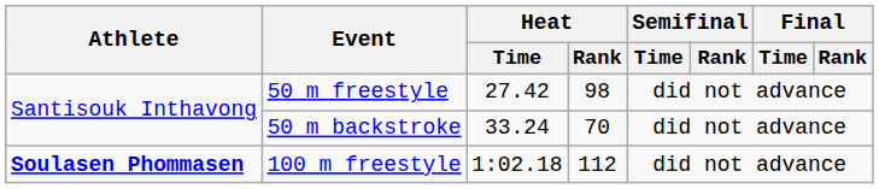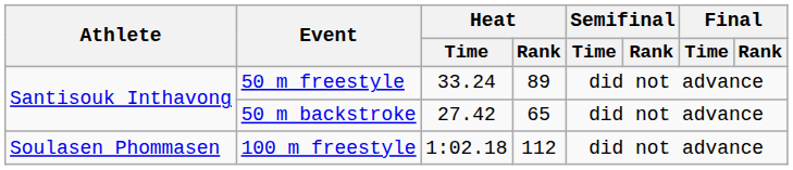 <table class=wikitable style="font-size:90%">
 <tr>
 <th rowspan="2">Athlete</th>
 <th rowspan="2">Event</th>
 <th colspan="2">Heat</th>
 <th colspan="2">Semifinal</th>
 <th colspan="2">Final</th>
 </tr>
 <tr style="font-size:95%">
 <th>Time</th>
 <th>Rank</th>
 <th>Time</th>
 <th>Rank</th>
 <th>Time</th>
 <th>Rank</th>
 </tr>
 <tr align=center>
 <td align=left rowspan=2><a href='#'>Santisouk Inthavong</a></td>
 <td align=left><a href='#'>50 m freestyle</a></td>
-<td>27.42</td>
-<td>98</td>
+<td>33.24</td>
+<td>89</td>
 <td colspan=4>did not advance</td>
 </tr>
 <tr align=center>
 <td align=left><a href='#'>50 m backstroke</a></td>
-<td>33.24</td>
-<td>70</td>
+<td>27.42</td>
+<td>65</td>
 <td colspan=4>did not advance</td>
 </tr>
 <tr align=center>
-<td align=left><strong><a href='#'>Soulasen Phommasen</a></strong></td>
+<td align=left><a href='#'>Soulasen Phommasen</a></td>
 <td align=left><a href='#'>100 m freestyle</a></td>
 <td>1:02.18</td>
 <td>112</td>
 <td colspan=4>did not advance</td>
 </tr>
 </table>
